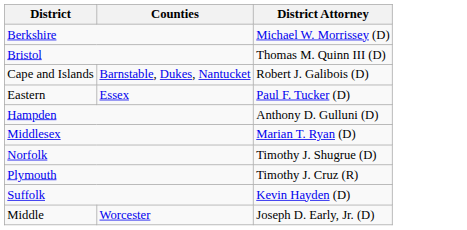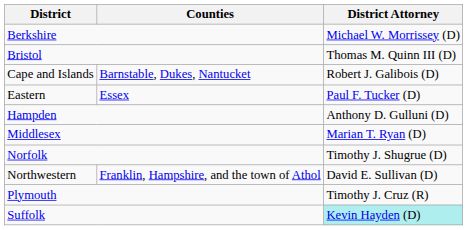 <table class="wikitable">
 <tr>
 <th>District</th>
 <th>Counties</th>
 <th>District Attorney</th>
 </tr>
 <tr>
 <td colspan="2"><a href='#'>Berkshire</a></td>
 <td><a href='#'>Michael W. Morrissey</a> (D)</td>
 </tr>
 <tr>
 <td colspan="2"><a href='#'>Bristol</a></td>
 <td>Thomas M. Quinn III (D)</td>
 </tr>
 <tr>
 <td>Cape and Islands</td>
 <td><a href='#'>Barnstable</a>, <a href='#'>Dukes</a>, <a href='#'>Nantucket</a></td>
 <td>Robert J. Galibois (D)</td>
 </tr>
 <tr>
 <td>Eastern</td>
 <td><a href='#'>Essex</a></td>
 <td><a href='#'>Paul F. Tucker</a> (D)</td>
 </tr>
 <tr>
 <td colspan="2"><a href='#'>Hampden</a></td>
 <td>Anthony D. Gulluni (D)</td>
 </tr>
 <tr>
 <td colspan="2"><a href='#'>Middlesex</a></td>
 <td><a href='#'>Marian T. Ryan</a> (D)</td>
 </tr>
 <tr>
 <td colspan="2"><a href='#'>Norfolk</a></td>
 <td>Timothy J. Shugrue (D)</td>
 </tr>
 <tr>
+<td>Northwestern</td>
+<td><a href='#'>Franklin</a>, <a href='#'>Hampshire</a>, and the town of <a href='#'>Athol</a></td>
+<td>David E. Sullivan (D)</td>
+</tr>
+<tr>
 <td colspan="2"><a href='#'>Plymouth</a></td>
 <td>Timothy J. Cruz (R)</td>
 </tr>
 <tr>
 <td colspan="2"><a href='#'>Suffolk</a></td>
-<td><a href='#'>Kevin Hayden</a> (D)</td>
-</tr>
-<tr>
-<td>Middle</td>
-<td><a href='#'>Worcester</a></td>
-<td>Joseph D. Early, Jr. (D)</td>
+<td style="background: paleturquoise;"><a href='#'>Kevin Hayden</a> (D)</td>
 </tr>
 </table>
